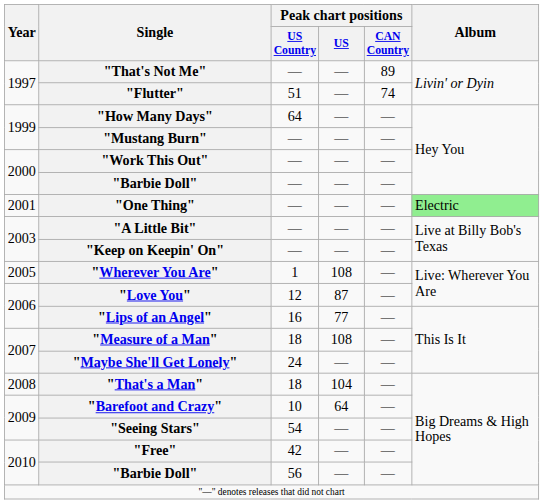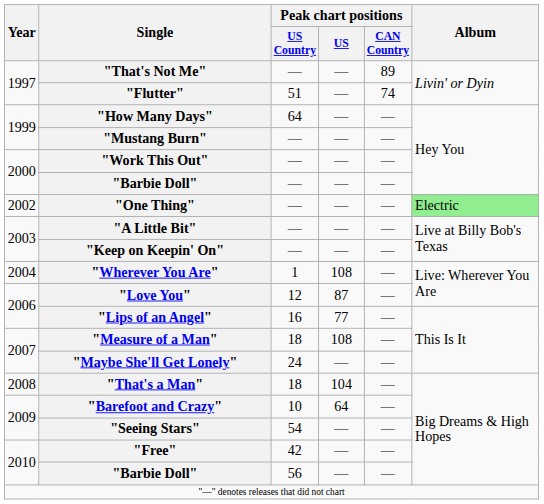 <table class="wikitable plainrowheaders" style="text-align:center;">
 <tr>
 <th rowspan="2">Year</th>
 <th rowspan="2" style="width:16em;">Single</th>
 <th colspan="3">Peak chart positions</th>
 <th rowspan="2">Album</th>
 </tr>
 <tr style="font-size:smaller;">
 <th width="45"><a href='#'>US Country</a><br></th>
 <th width="45"><a href='#'>US</a><br></th>
 <th width="45"><a href='#'>CAN Country</a><br></th>
 </tr>
 <tr>
 <td rowspan="2">1997</td>
 <th scope="row">"That's Not Me"</th>
 <td>—</td>
 <td>—</td>
 <td>89</td>
 <td align="left" rowspan="2"><em>Livin' or Dyin<strong></td>
 </tr>
 <tr>
 <th scope="row">"Flutter"</th>
 <td>51</td>
 <td>—</td>
 <td>74</td>
 </tr>
 <tr>
 <td rowspan="2">1999</td>
 <th scope="row">"How Many Days"</th>
 <td>64</td>
 <td>—</td>
 <td>—</td>
 <td align="left" rowspan="4"></em>Hey You<em></td>
 </tr>
 <tr>
 <th scope="row">"Mustang Burn"</th>
 <td>—</td>
 <td>—</td>
 <td>—</td>
 </tr>
 <tr>
 <td rowspan="2">2000</td>
 <th scope="row">"Work This Out"</th>
 <td>—</td>
 <td>—</td>
 <td>—</td>
 </tr>
 <tr>
 <th scope="row">"Barbie Doll"</th>
 <td>—</td>
 <td>—</td>
 <td>—</td>
 </tr>
 <tr>
-<td>2001</td>
+<td>2002</td>
 <th scope="row">"One Thing"</th>
 <td>—</td>
 <td>—</td>
 <td>—</td>
 <td align="left" style="background: lightgreen;"></em>Electric<em></td>
 </tr>
 <tr>
 <td rowspan="2">2003</td>
 <th scope="row">"A Little Bit"</th>
 <td>—</td>
 <td>—</td>
 <td>—</td>
 <td align="left" rowspan="2"></em>Live at Billy Bob's Texas<em></td>
 </tr>
 <tr>
 <th scope="row">"Keep on Keepin' On"</th>
 <td>—</td>
 <td>—</td>
 <td>—</td>
 </tr>
 <tr>
-<td>2005</td>
+<td>2004</td>
 <th scope="row">"<a href='#'>Wherever You Are</a>"</th>
 <td>1</td>
 <td>108</td>
 <td>—</td>
 <td align="left" rowspan="2"></em>Live: Wherever You Are<em></td>
 </tr>
 <tr>
 <td rowspan="2">2006</td>
 <th scope="row">"<a href='#'>Love You</a>"</th>
 <td>12</td>
 <td>87</td>
 <td>—</td>
 </tr>
 <tr>
 <th scope="row">"<a href='#'>Lips of an Angel</a>"</th>
 <td>16</td>
 <td>77</td>
 <td>—</td>
 <td align="left" rowspan="3"></em>This Is It<em></td>
 </tr>
 <tr>
 <td rowspan="2">2007</td>
 <th scope="row">"<a href='#'>Measure of a Man</a>"</th>
 <td>18</td>
 <td>108</td>
 <td>—</td>
 </tr>
 <tr>
 <th scope="row">"<a href='#'>Maybe She'll Get Lonely</a>"</th>
 <td>24</td>
 <td>—</td>
 <td>—</td>
 </tr>
 <tr>
 <td>2008</td>
 <th scope="row">"<a href='#'>That's a Man</a>"</th>
 <td>18</td>
 <td>104</td>
 <td>—</td>
 <td align="left" rowspan="5"></em>Big Dreams & High Hopes<em></td>
 </tr>
 <tr>
 <td rowspan="2">2009</td>
 <th scope="row">"<a href='#'>Barefoot and Crazy</a>"</th>
 <td>10</td>
 <td>64</td>
 <td>—</td>
 </tr>
 <tr>
 <th scope="row">"Seeing Stars" </th>
 <td>54</td>
 <td>—</td>
 <td>—</td>
 </tr>
 <tr>
 <td rowspan="2">2010</td>
 <th scope="row">"Free"</th>
 <td>42</td>
 <td>—</td>
 <td>—</td>
 </tr>
 <tr>
 <th scope="row">"Barbie Doll" </th>
 <td>56</td>
 <td>—</td>
 <td>—</td>
 </tr>
 <tr>
 <td colspan="7" style="font-size:8pt">"—" denotes releases that did not chart</td>
 </tr>
 </table>
